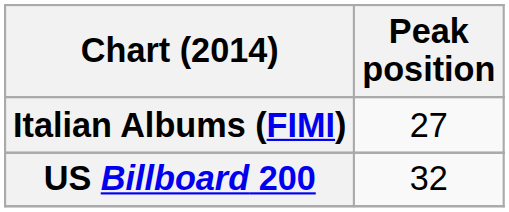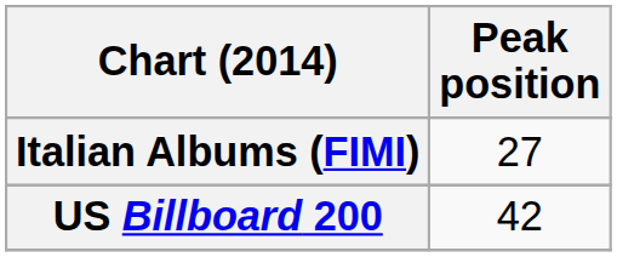 <table class="wikitable sortable plainrowheaders" style="text-align:center">
 <tr>
 <th scope="col">Chart (2014)</th>
 <th scope="col">Peak<br>position</th>
 </tr>
 <tr>
 </tr>
 <tr>
 </tr>
 <tr>
 </tr>
 <tr>
 </tr>
 <tr>
 </tr>
 <tr>
 </tr>
 <tr>
 </tr>
 <tr>
 <th scope="row">Italian Albums (<a href='#'>FIMI</a>)</th>
 <td>27</td>
 </tr>
 <tr>
 </tr>
 <tr>
 </tr>
 <tr>
 <th scope="row">US <a href='#'><em>Billboard</em> 200</a></th>
-<td>32</td>
+<td>42</td>
 </tr>
 <tr>
 </tr>
 </table>
